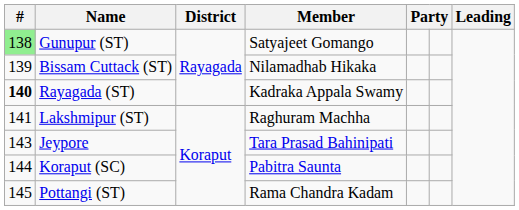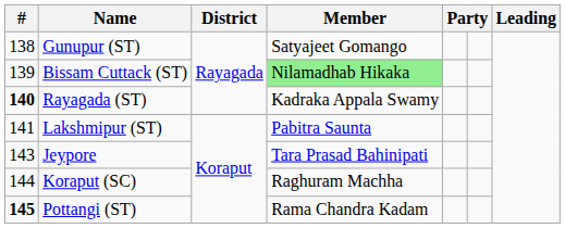 <table class="wikitable sortable">
 <tr>
 <th>#</th>
 <th>Name</th>
 <th>District</th>
 <th>Member</th>
 <th colspan="2">Party</th>
 <th colspan="2">Leading<br></th>
 </tr>
 <tr>
-<td style="background: lightgreen;">138</td>
+<td>138</td>
 <td><a href='#'>Gunupur</a> (ST)</td>
 <td rowspan="3"><a href='#'>Rayagada</a></td>
 <td>Satyajeet Gomango</td>
 <td></td>
 <td></td>
 </tr>
 <tr>
 <td>139</td>
 <td><a href='#'>Bissam Cuttack</a> (ST)</td>
-<td>Nilamadhab Hikaka</td>
+<td style="background: lightgreen;">Nilamadhab Hikaka</td>
 <td></td>
 <td></td>
 </tr>
 <tr>
 <td><strong>140</strong></td>
 <td><a href='#'>Rayagada</a> (ST)</td>
 <td>Kadraka Appala Swamy</td>
 <td></td>
 <td></td>
 </tr>
 <tr>
 <td>141</td>
 <td><a href='#'>Lakshmipur</a> (ST)</td>
 <td rowspan="4"><a href='#'>Koraput</a></td>
-<td>Raghuram Machha</td>
+<td><a href='#'>Pabitra Saunta</a></td>
 <td></td>
 <td></td>
 </tr>
 <tr>
 <td>143</td>
 <td><a href='#'>Jeypore</a></td>
 <td><a href='#'>Tara Prasad Bahinipati</a></td>
 <td></td>
 <td></td>
 </tr>
 <tr>
 <td>144</td>
 <td><a href='#'>Koraput</a> (SC)</td>
-<td><a href='#'>Pabitra Saunta</a></td>
+<td>Raghuram Machha</td>
 <td></td>
 <td></td>
 </tr>
 <tr>
-<td>145</td>
+<td><strong>145</strong></td>
 <td><a href='#'>Pottangi</a> (ST)</td>
 <td>Rama Chandra Kadam</td>
 <td></td>
 <td></td>
 </tr>
 </table>
